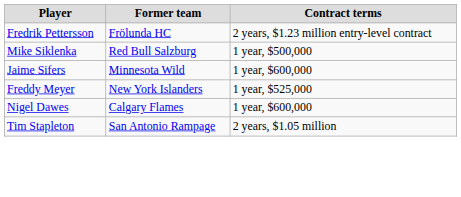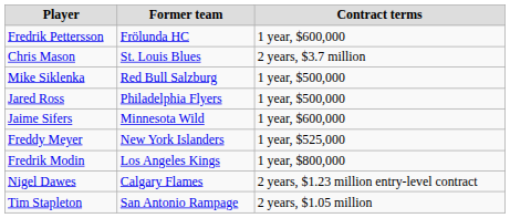 <table class="wikitable" width=98%>
 <tr align="center" bgcolor="#dddddd">
 <td><strong>Player</strong></td>
 <td><strong>Former team</strong></td>
 <td><strong>Contract terms</strong></td>
 </tr>
 <tr>
 <td><a href='#'>Fredrik Pettersson</a></td>
 <td><a href='#'>Frölunda HC</a></td>
-<td>2 years, $1.23 million entry-level contract</td>
+<td>1 year, $600,000</td>
+</tr>
+<tr>
+<td><a href='#'>Chris Mason</a></td>
+<td><a href='#'>St. Louis Blues</a></td>
+<td>2 years, $3.7 million</td>
 </tr>
 <tr>
 <td><a href='#'>Mike Siklenka</a></td>
 <td><a href='#'>Red Bull Salzburg</a></td>
+<td>1 year, $500,000</td>
+</tr>
+<tr>
+<td><a href='#'>Jared Ross</a></td>
+<td><a href='#'>Philadelphia Flyers</a></td>
 <td>1 year, $500,000</td>
 </tr>
 <tr>
 <td><a href='#'>Jaime Sifers</a></td>
 <td><a href='#'>Minnesota Wild</a></td>
 <td>1 year, $600,000</td>
 </tr>
 <tr>
 <td><a href='#'>Freddy Meyer</a></td>
 <td><a href='#'>New York Islanders</a></td>
 <td>1 year, $525,000</td>
 </tr>
 <tr>
+<td><a href='#'>Fredrik Modin</a></td>
+<td><a href='#'>Los Angeles Kings</a></td>
+<td>1 year, $800,000</td>
+</tr>
+<tr>
 <td><a href='#'>Nigel Dawes</a></td>
 <td><a href='#'>Calgary Flames</a></td>
-<td>1 year, $600,000</td>
+<td>2 years, $1.23 million entry-level contract</td>
 </tr>
 <tr>
 <td><a href='#'>Tim Stapleton</a></td>
 <td><a href='#'>San Antonio Rampage</a></td>
 <td>2 years, $1.05 million</td>
 </tr>
 </table>
